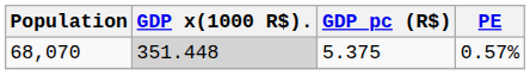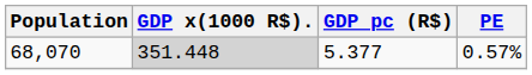 <table class="wikitable" border="1">
 <tr>
 <th>Population</th>
 <th><a href='#'>GDP</a> x(1000 R$).</th>
 <th><a href='#'>GDP pc</a> (R$)</th>
 <th><a href='#'>PE</a></th>
 </tr>
 <tr>
 <td>68,070</td>
 <td style="background: lightgrey;">351.448</td>
-<td>5.375</td>
+<td>5.377</td>
 <td>0.57%</td>
 </tr>
 <tr>
 </tr>
 </table>
